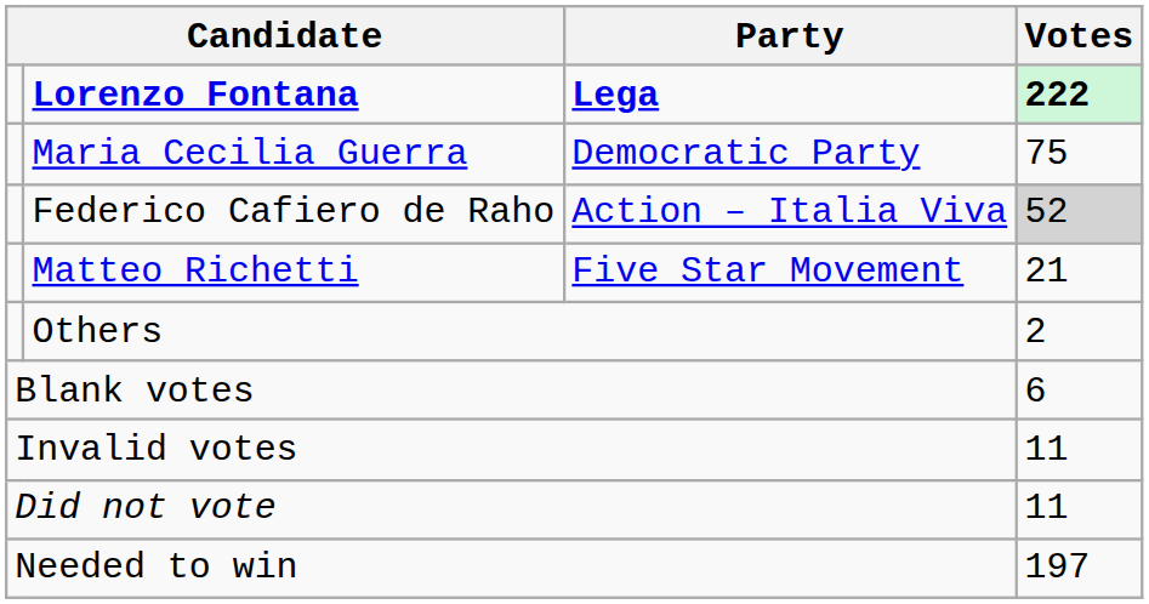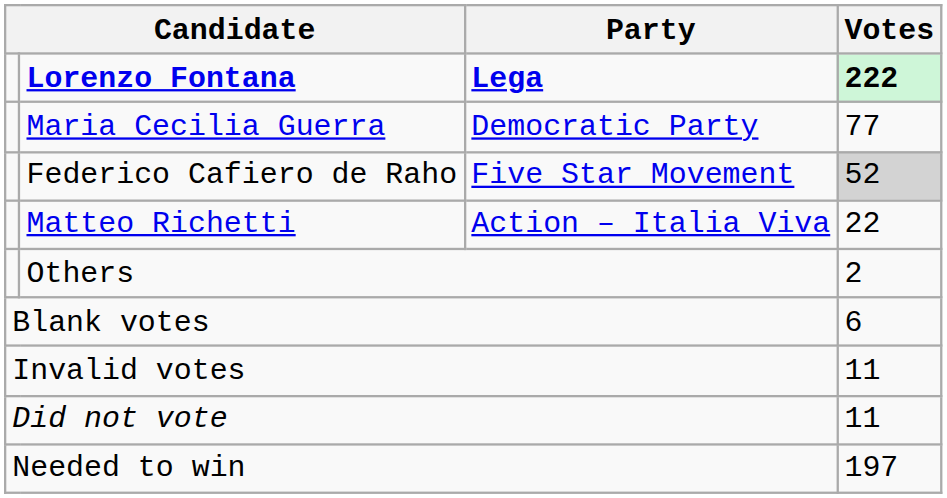 <table class="wikitable" style="font-size: align=left">
 <tr>
 <th colspan=2>Candidate</th>
 <th>Party</th>
 <th>Votes</th>
 </tr>
 <tr>
 <td bgcolor=></td>
 <td><strong><a href='#'>Lorenzo Fontana</a></strong></td>
 <td><strong><a href='#'>Lega</a></strong></td>
 <td bgcolor=#CEF6D8><strong>222</strong></td>
 </tr>
 <tr>
 <td bgcolor=></td>
 <td><a href='#'>Maria Cecilia Guerra</a></td>
 <td><a href='#'>Democratic Party</a></td>
-<td>75</td>
+<td>77</td>
 </tr>
 <tr>
 <td bgcolor=></td>
 <td>Federico Cafiero de Raho</td>
-<td><a href='#'>Action – Italia Viva</a></td>
+<td><a href='#'>Five Star Movement</a></td>
 <td style="background: lightgrey;">52</td>
 </tr>
 <tr>
 <td bgcolor=></td>
 <td><a href='#'>Matteo Richetti</a></td>
-<td><a href='#'>Five Star Movement</a></td>
-<td>21</td>
+<td><a href='#'>Action – Italia Viva</a></td>
+<td>22</td>
 </tr>
 <tr>
 <td bgcolor=></td>
 <td colspan=2>Others</td>
 <td>2</td>
 </tr>
 <tr>
 <td colspan=3>Blank votes</td>
 <td>6</td>
 </tr>
 <tr>
 <td colspan=3>Invalid votes</td>
 <td>11</td>
 </tr>
 <tr>
 <td colspan=3><em>Did not vote</em></td>
 <td>11</td>
 </tr>
 <tr>
 <td colspan=3>Needed to win</td>
 <td>197</td>
 </tr>
 </table>
